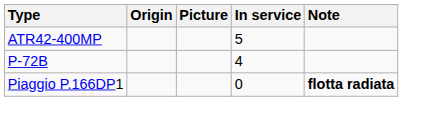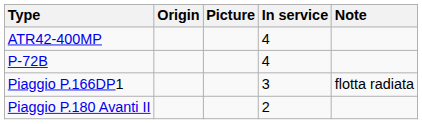 <table class="wikitable">
 <tr>
 <th style="text-align: left;">Type</th>
 <th style="text-align: left;">Origin</th>
 <th style="text-align: left;">Picture</th>
 <th style="text-align: left;">In service</th>
 <th style="text-align: left;">Note</th>
 </tr>
 <tr>
 <td><a href='#'>ATR42-400MP</a></td>
 <td><br></td>
 <td></td>
-<td>5</td>
+<td>4</td>
 <td></td>
 </tr>
 <tr>
 <td><a href='#'>P-72B</a></td>
 <td><br></td>
 <td></td>
 <td>4</td>
 <td></td>
 </tr>
 <tr>
 <td><a href='#'>Piaggio P.166DP</a>1</td>
 <td></td>
 <td></td>
-<td>0</td>
-<td><strong>flotta radiata</strong></td>
+<td>3</td>
+<td>flotta radiata</td>
+</tr>
+<tr>
+<td><a href='#'>Piaggio P.180 Avanti II</a></td>
+<td></td>
+<td></td>
+<td>2</td>
+<td></td>
 </tr>
 </table>
